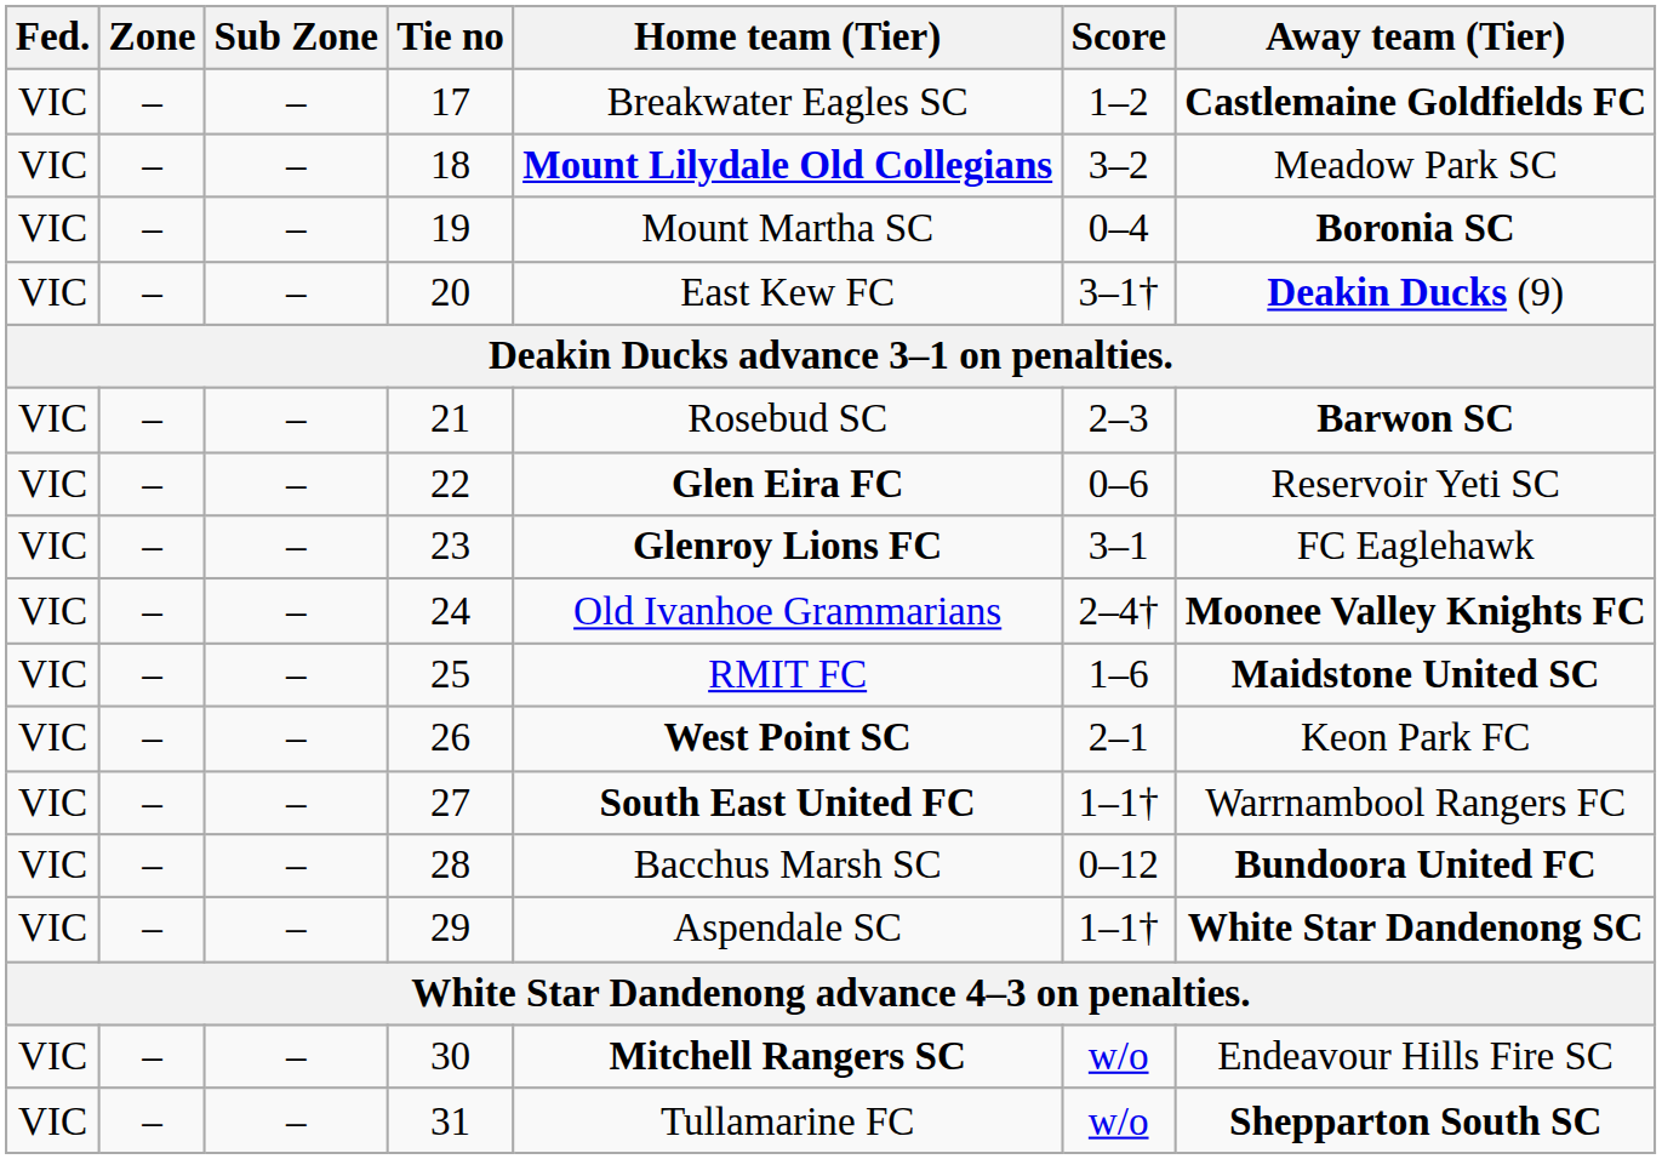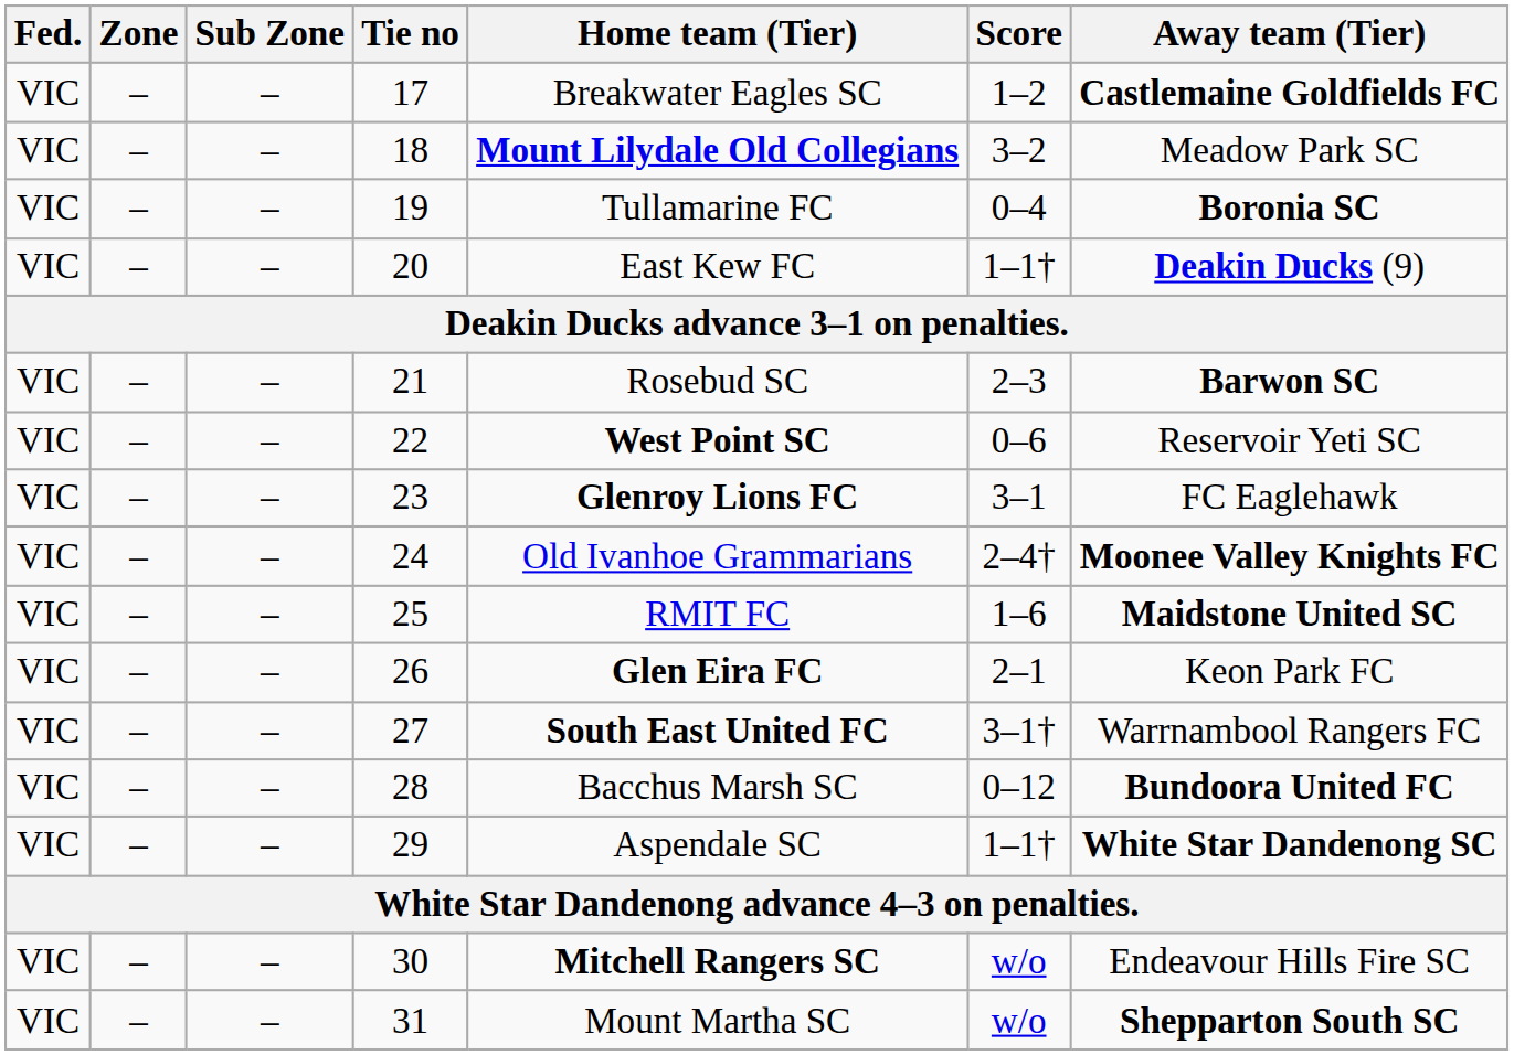 <table class="wikitable" style="text-align:center">
 <tr>
 <th>Fed.</th>
 <th>Zone</th>
 <th>Sub Zone</th>
 <th>Tie no</th>
 <th>Home team (Tier)</th>
 <th>Score</th>
 <th>Away team (Tier)</th>
 </tr>
 <tr>
 <td>VIC</td>
 <td>–</td>
 <td>–</td>
 <td>17</td>
 <td>Breakwater Eagles SC</td>
 <td>1–2</td>
 <td><strong>Castlemaine Goldfields FC</strong></td>
 </tr>
 <tr>
 <td>VIC</td>
 <td>–</td>
 <td>–</td>
 <td>18</td>
 <td><strong><a href='#'>Mount Lilydale Old Collegians</a></strong></td>
 <td>3–2</td>
 <td>Meadow Park SC</td>
 </tr>
 <tr>
 <td>VIC</td>
 <td>–</td>
 <td>–</td>
 <td>19</td>
-<td>Mount Martha SC</td>
+<td>Tullamarine FC</td>
 <td>0–4</td>
 <td><strong>Boronia SC</strong></td>
 </tr>
 <tr>
 <td>VIC</td>
 <td>–</td>
 <td>–</td>
 <td>20</td>
 <td>East Kew FC</td>
-<td>3–1†</td>
+<td>1–1†</td>
 <td><strong><a href='#'>Deakin Ducks</a></strong> (9)</td>
 </tr>
 <tr>
 <th colspan=7>Deakin Ducks advance 3–1 on penalties.</th>
 </tr>
 <tr>
 <td>VIC</td>
 <td>–</td>
 <td>–</td>
 <td>21</td>
 <td>Rosebud SC</td>
 <td>2–3</td>
 <td><strong>Barwon SC</strong></td>
 </tr>
 <tr>
 <td>VIC</td>
 <td>–</td>
 <td>–</td>
 <td>22</td>
-<td><strong>Glen Eira FC</strong></td>
+<td><strong>West Point SC</strong></td>
 <td>0–6</td>
 <td>Reservoir Yeti SC</td>
 </tr>
 <tr>
 <td>VIC</td>
 <td>–</td>
 <td>–</td>
 <td>23</td>
 <td><strong>Glenroy Lions FC</strong></td>
 <td>3–1</td>
 <td>FC Eaglehawk</td>
 </tr>
 <tr>
 <td>VIC</td>
 <td>–</td>
 <td>–</td>
 <td>24</td>
 <td><a href='#'>Old Ivanhoe Grammarians</a></td>
 <td>2–4†</td>
 <td><strong>Moonee Valley Knights FC</strong></td>
 </tr>
 <tr>
 <td>VIC</td>
 <td>–</td>
 <td>–</td>
 <td>25</td>
 <td><a href='#'>RMIT FC</a></td>
 <td>1–6</td>
 <td><strong>Maidstone United SC</strong></td>
 </tr>
 <tr>
 <td>VIC</td>
 <td>–</td>
 <td>–</td>
 <td>26</td>
-<td><strong>West Point SC</strong></td>
+<td><strong>Glen Eira FC</strong></td>
 <td>2–1</td>
 <td>Keon Park FC</td>
 </tr>
 <tr>
 <td>VIC</td>
 <td>–</td>
 <td>–</td>
 <td>27</td>
 <td><strong>South East United FC</strong></td>
-<td>1–1†</td>
+<td>3–1†</td>
 <td>Warrnambool Rangers FC</td>
 </tr>
 <tr>
 <td>VIC</td>
 <td>–</td>
 <td>–</td>
 <td>28</td>
 <td>Bacchus Marsh SC</td>
 <td>0–12</td>
 <td><strong>Bundoora United FC</strong></td>
 </tr>
 <tr>
 <td>VIC</td>
 <td>–</td>
 <td>–</td>
 <td>29</td>
 <td>Aspendale SC</td>
 <td>1–1†</td>
 <td><strong>White Star Dandenong SC</strong></td>
 </tr>
 <tr>
 <th colspan=7>White Star Dandenong advance 4–3 on penalties.</th>
 </tr>
 <tr>
 <td>VIC</td>
 <td>–</td>
 <td>–</td>
 <td>30</td>
 <td><strong>Mitchell Rangers SC</strong></td>
 <td><a href='#'>w/o</a></td>
 <td>Endeavour Hills Fire SC</td>
 </tr>
 <tr>
 <td>VIC</td>
 <td>–</td>
 <td>–</td>
 <td>31</td>
-<td>Tullamarine FC</td>
+<td>Mount Martha SC</td>
 <td><a href='#'>w/o</a></td>
 <td><strong>Shepparton South SC</strong></td>
 </tr>
 </table>
